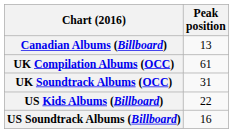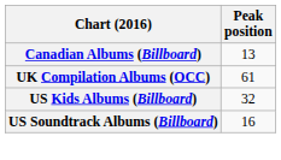 <table class="wikitable sortable plainrowheaders" style="text-align:center">
 <tr>
 <th scope="col">Chart (2016)</th>
 <th scope="col" class="unsortable">Peak<br>position</th>
 </tr>
 <tr>
 <th scope="row"><a href='#'>Canadian Albums</a> (<a href='#'><em>Billboard</em></a>)</th>
 <td>13</td>
 </tr>
 <tr>
 <th scope="row">UK <a href='#'>Compilation Albums</a> (<a href='#'>OCC</a>)</th>
 <td>61</td>
 </tr>
 <tr>
-<th scope="row">UK <a href='#'>Soundtrack Albums</a> (<a href='#'>OCC</a>)</th>
-<td>31</td>
-</tr>
-<tr>
 <th scope="row">US <a href='#'>Kids Albums</a> (<em><a href='#'>Billboard</a></em>)</th>
-<td>22</td>
+<td>32</td>
 </tr>
 <tr>
 <th scope="row">US Soundtrack Albums (<em><a href='#'>Billboard</a></em>)</th>
 <td style="text-align:center;">16</td>
 </tr>
 </table>
